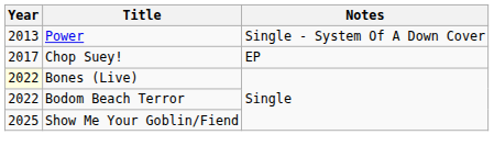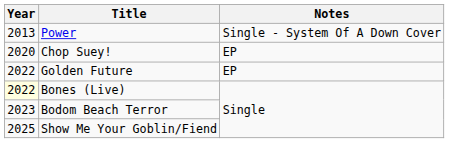 <table class="wikitable">
 <tr>
 <th>Year</th>
 <th>Title</th>
 <th>Notes</th>
 </tr>
 <tr>
 <td>2013</td>
 <td><a href='#'>Power</a></td>
 <td>Single - System Of A Down Cover</td>
 </tr>
 <tr>
-<td>2017</td>
+<td>2020</td>
 <td>Chop Suey!</td>
+<td>EP</td>
+</tr>
+<tr>
+<td>2022</td>
+<td>Golden Future</td>
 <td>EP</td>
 </tr>
 <tr>
 <td style="background: lightyellow;">2022</td>
 <td>Bones (Live)</td>
 <td rowspan="3">Single</td>
 </tr>
 <tr>
-<td>2022</td>
+<td>2023</td>
 <td>Bodom Beach Terror</td>
 </tr>
 <tr>
 <td>2025</td>
 <td>Show Me Your Goblin/Fiend</td>
 </tr>
 </table>
